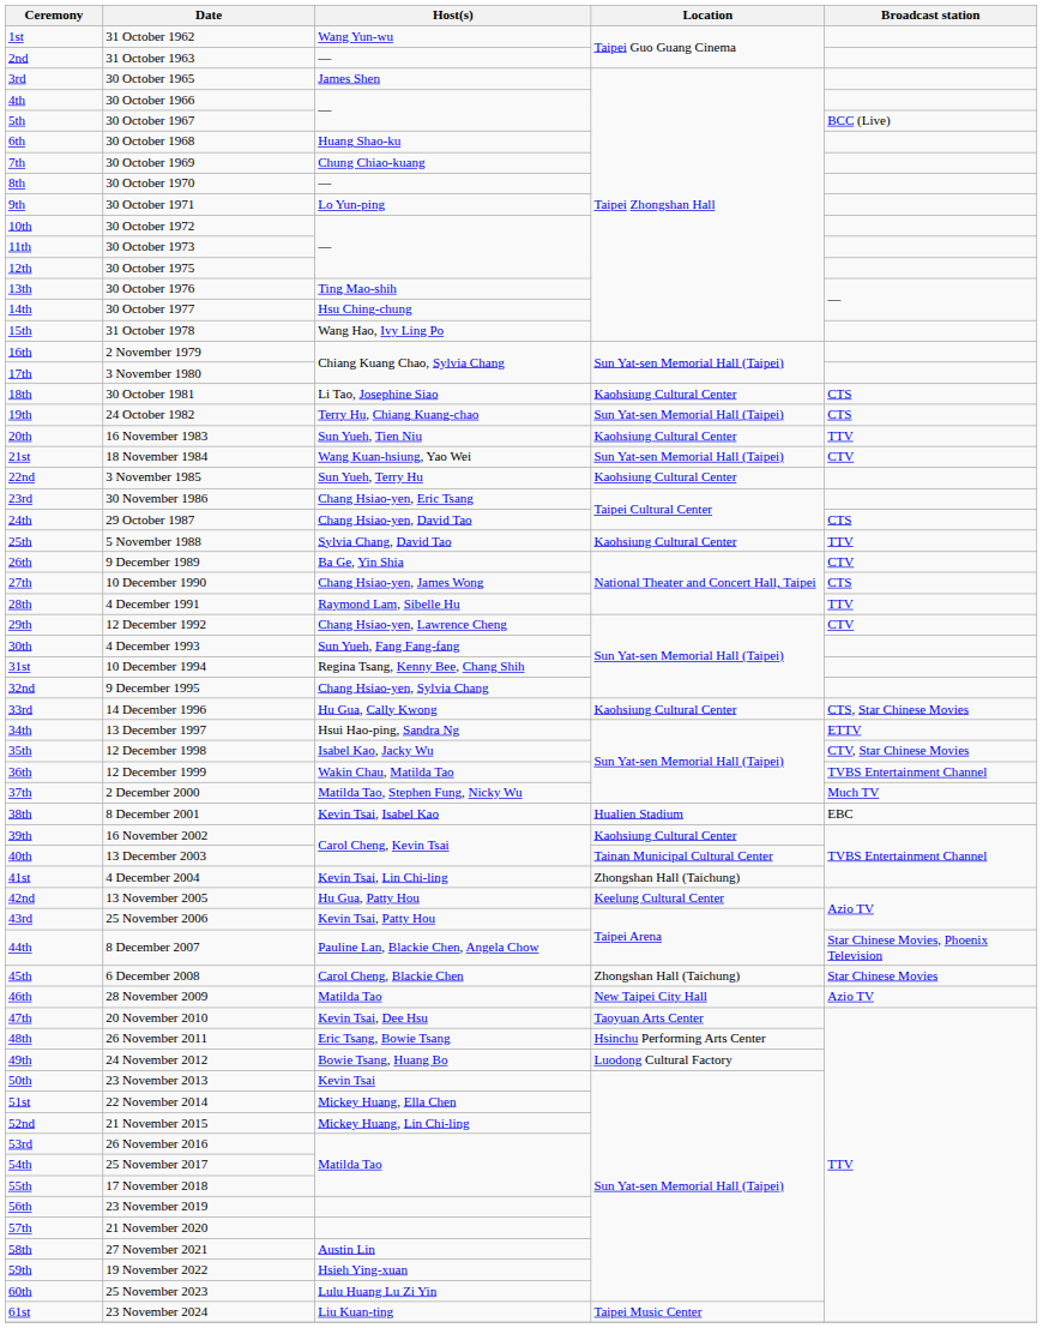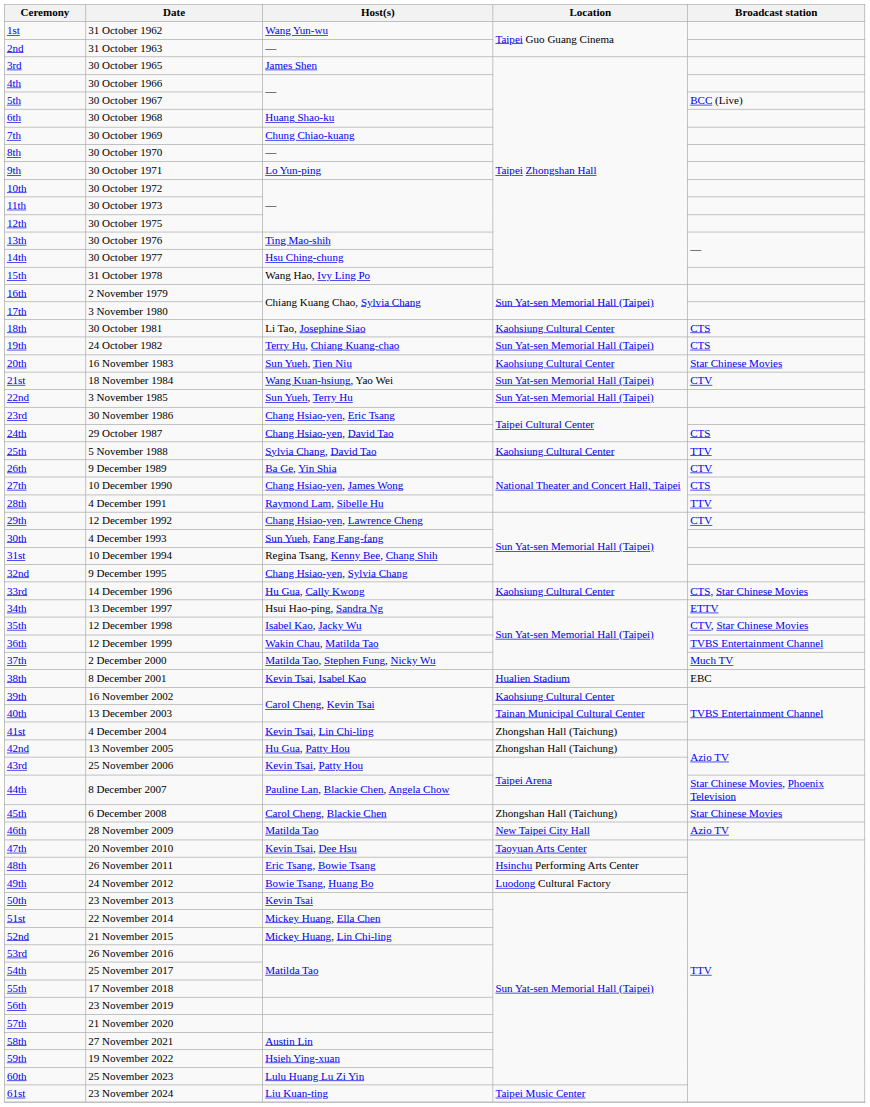 <table class="wikitable sortable center">
 <tr>
 <th style="width:3%">Ceremony</th>
 <th style="width:10%">Date</th>
 <th style="width:13%">Host(s)</th>
 <th style="width:11%">Location</th>
 <th style="width:10%">Broadcast station</th>
 </tr>
 <tr>
 <td><a href='#'>1st</a></td>
 <td>31 October 1962</td>
 <td><a href='#'>Wang Yun-wu</a></td>
 <td rowspan="2"><a href='#'>Taipei</a> Guo Guang Cinema</td>
 <td></td>
 </tr>
 <tr>
 <td><a href='#'>2nd</a></td>
 <td>31 October 1963</td>
 <td>—</td>
 <td></td>
 </tr>
 <tr>
 <td><a href='#'>3rd</a></td>
 <td>30 October 1965</td>
 <td><a href='#'>James Shen</a></td>
 <td rowspan="13"><a href='#'>Taipei</a> <a href='#'>Zhongshan Hall</a></td>
 <td></td>
 </tr>
 <tr>
 <td><a href='#'>4th</a></td>
 <td>30 October 1966</td>
 <td rowspan="2">—</td>
 <td></td>
 </tr>
 <tr>
 <td><a href='#'>5th</a></td>
 <td>30 October 1967</td>
 <td><a href='#'>BCC</a>  (Live)</td>
 </tr>
 <tr>
 <td><a href='#'>6th</a></td>
 <td>30 October 1968</td>
 <td><a href='#'>Huang Shao-ku</a></td>
 <td></td>
 </tr>
 <tr>
 <td><a href='#'>7th</a></td>
 <td>30 October 1969</td>
 <td><a href='#'>Chung Chiao-kuang</a></td>
 <td></td>
 </tr>
 <tr>
 <td><a href='#'>8th</a></td>
 <td>30 October 1970</td>
 <td>—</td>
 <td></td>
 </tr>
 <tr>
 <td><a href='#'>9th</a></td>
 <td>30 October 1971</td>
 <td><a href='#'>Lo Yun-ping</a></td>
 <td></td>
 </tr>
 <tr>
 <td><a href='#'>10th</a></td>
 <td>30 October 1972</td>
 <td rowspan="3">—</td>
 <td></td>
 </tr>
 <tr>
 <td><a href='#'>11th</a></td>
 <td>30 October 1973</td>
 <td></td>
 </tr>
 <tr>
 <td><a href='#'>12th</a></td>
 <td>30 October 1975</td>
 <td></td>
 </tr>
 <tr>
 <td><a href='#'>13th</a></td>
 <td>30 October 1976</td>
 <td><a href='#'>Ting Mao-shih</a></td>
 <td rowspan="2">—</td>
 </tr>
 <tr>
 <td><a href='#'>14th</a></td>
 <td>30 October 1977</td>
 <td><a href='#'>Hsu Ching-chung</a></td>
 </tr>
 <tr>
 <td><a href='#'>15th</a></td>
 <td>31 October 1978</td>
 <td>Wang Hao, <a href='#'>Ivy Ling Po</a></td>
 <td></td>
 </tr>
 <tr>
 <td><a href='#'>16th</a></td>
 <td>2 November 1979</td>
 <td rowspan="2">Chiang Kuang Chao, <a href='#'>Sylvia Chang</a></td>
 <td rowspan="2"><a href='#'>Sun Yat-sen Memorial Hall (Taipei)</a></td>
 <td></td>
 </tr>
 <tr>
 <td><a href='#'>17th</a></td>
 <td>3 November 1980</td>
 <td></td>
 </tr>
 <tr>
 <td><a href='#'>18th</a></td>
 <td>30 October 1981</td>
 <td>Li Tao, <a href='#'>Josephine Siao</a></td>
 <td><a href='#'>Kaohsiung Cultural Center</a></td>
 <td><a href='#'>CTS</a></td>
 </tr>
 <tr>
 <td><a href='#'>19th</a></td>
 <td>24 October 1982</td>
 <td><a href='#'>Terry Hu</a>, <a href='#'>Chiang Kuang-chao</a></td>
 <td><a href='#'>Sun Yat-sen Memorial Hall (Taipei)</a></td>
 <td><a href='#'>CTS</a></td>
 </tr>
 <tr>
 <td><a href='#'>20th</a></td>
 <td>16 November 1983</td>
 <td><a href='#'>Sun Yueh</a>, <a href='#'>Tien Niu</a></td>
 <td><a href='#'>Kaohsiung Cultural Center</a></td>
-<td><a href='#'>TTV</a></td>
+<td><a href='#'>Star Chinese Movies</a></td>
 </tr>
 <tr>
 <td><a href='#'>21st</a></td>
 <td>18 November 1984</td>
 <td><a href='#'>Wang Kuan-hsiung</a>, Yao Wei</td>
 <td><a href='#'>Sun Yat-sen Memorial Hall (Taipei)</a></td>
 <td><a href='#'>CTV</a></td>
 </tr>
 <tr>
 <td><a href='#'>22nd</a></td>
 <td>3 November 1985</td>
 <td><a href='#'>Sun Yueh</a>, <a href='#'>Terry Hu</a></td>
-<td><a href='#'>Kaohsiung Cultural Center</a></td>
+<td><a href='#'>Sun Yat-sen Memorial Hall (Taipei)</a></td>
 <td></td>
 </tr>
 <tr>
 <td><a href='#'>23rd</a></td>
 <td>30 November 1986</td>
 <td><a href='#'>Chang Hsiao-yen</a>, <a href='#'>Eric Tsang</a></td>
 <td rowspan="2"><a href='#'>Taipei Cultural Center</a></td>
 <td></td>
 </tr>
 <tr>
 <td><a href='#'>24th</a></td>
 <td>29 October 1987</td>
 <td><a href='#'>Chang Hsiao-yen</a>, <a href='#'>David Tao</a></td>
 <td><a href='#'>CTS</a></td>
 </tr>
 <tr>
 <td><a href='#'>25th</a></td>
 <td>5 November 1988</td>
 <td><a href='#'>Sylvia Chang</a>, <a href='#'>David Tao</a></td>
 <td><a href='#'>Kaohsiung Cultural Center</a></td>
 <td><a href='#'>TTV</a></td>
 </tr>
 <tr>
 <td><a href='#'>26th</a></td>
 <td>9 December 1989</td>
 <td><a href='#'>Ba Ge</a>, <a href='#'>Yin Shia</a></td>
 <td rowspan="3"><a href='#'>National Theater and Concert Hall, Taipei</a></td>
 <td><a href='#'>CTV</a></td>
 </tr>
 <tr>
 <td><a href='#'>27th</a></td>
 <td>10 December 1990</td>
 <td><a href='#'>Chang Hsiao-yen</a>, <a href='#'>James Wong</a></td>
 <td><a href='#'>CTS</a></td>
 </tr>
 <tr>
 <td><a href='#'>28th</a></td>
 <td>4 December 1991</td>
 <td><a href='#'>Raymond Lam</a>, <a href='#'>Sibelle Hu</a></td>
 <td><a href='#'>TTV</a></td>
 </tr>
 <tr>
 <td><a href='#'>29th</a></td>
 <td>12 December 1992</td>
 <td><a href='#'>Chang Hsiao-yen</a>, <a href='#'>Lawrence Cheng</a></td>
 <td rowspan="4"><a href='#'>Sun Yat-sen Memorial Hall (Taipei)</a></td>
 <td><a href='#'>CTV</a></td>
 </tr>
 <tr>
 <td><a href='#'>30th</a></td>
 <td>4 December 1993</td>
 <td><a href='#'>Sun Yueh</a>, <a href='#'>Fang Fang-fang</a></td>
 <td></td>
 </tr>
 <tr>
 <td><a href='#'>31st</a></td>
 <td>10 December 1994</td>
 <td>Regina Tsang, <a href='#'>Kenny Bee</a>, <a href='#'>Chang Shih</a></td>
 <td></td>
 </tr>
 <tr>
 <td><a href='#'>32nd</a></td>
 <td>9 December 1995</td>
 <td><a href='#'>Chang Hsiao-yen</a>, <a href='#'>Sylvia Chang</a></td>
 <td></td>
 </tr>
 <tr>
 <td><a href='#'>33rd</a></td>
 <td>14 December 1996</td>
 <td><a href='#'>Hu Gua</a>, <a href='#'>Cally Kwong</a></td>
 <td><a href='#'>Kaohsiung Cultural Center</a></td>
 <td><a href='#'>CTS</a>, <a href='#'>Star Chinese Movies</a></td>
 </tr>
 <tr>
 <td><a href='#'>34th</a></td>
 <td>13 December 1997</td>
 <td>Hsui Hao-ping, <a href='#'>Sandra Ng</a></td>
 <td rowspan="4"><a href='#'>Sun Yat-sen Memorial Hall (Taipei)</a></td>
 <td><a href='#'>ETTV</a></td>
 </tr>
 <tr>
 <td><a href='#'>35th</a></td>
 <td>12 December 1998</td>
 <td><a href='#'>Isabel Kao</a>, <a href='#'>Jacky Wu</a></td>
 <td><a href='#'>CTV</a>, <a href='#'>Star Chinese Movies</a></td>
 </tr>
 <tr>
 <td><a href='#'>36th</a></td>
 <td>12 December 1999</td>
 <td><a href='#'>Wakin Chau</a>, <a href='#'>Matilda Tao</a></td>
 <td><a href='#'>TVBS Entertainment Channel</a></td>
 </tr>
 <tr>
 <td><a href='#'>37th</a></td>
 <td>2 December 2000</td>
 <td><a href='#'>Matilda Tao</a>, <a href='#'>Stephen Fung</a>, <a href='#'>Nicky Wu</a></td>
 <td><a href='#'>Much TV</a></td>
 </tr>
 <tr>
 <td><a href='#'>38th</a></td>
 <td>8 December 2001</td>
 <td><a href='#'>Kevin Tsai</a>, <a href='#'>Isabel Kao</a></td>
 <td><a href='#'>Hualien Stadium</a></td>
 <td>EBC</td>
 </tr>
 <tr>
 <td><a href='#'>39th</a></td>
 <td>16 November 2002</td>
 <td rowspan="2"><a href='#'>Carol Cheng</a>, <a href='#'>Kevin Tsai</a></td>
 <td><a href='#'>Kaohsiung Cultural Center</a></td>
 <td rowspan="3"><a href='#'>TVBS Entertainment Channel</a></td>
 </tr>
 <tr>
 <td><a href='#'>40th</a></td>
 <td>13 December 2003</td>
 <td><a href='#'>Tainan Municipal Cultural Center</a></td>
 </tr>
 <tr>
 <td><a href='#'>41st</a></td>
 <td>4 December 2004</td>
 <td><a href='#'>Kevin Tsai</a>, <a href='#'>Lin Chi-ling</a></td>
 <td>Zhongshan Hall (Taichung)</td>
 </tr>
 <tr>
 <td><a href='#'>42nd</a></td>
 <td>13 November 2005</td>
 <td><a href='#'>Hu Gua</a>, <a href='#'>Patty Hou</a></td>
-<td><a href='#'>Keelung Cultural Center</a></td>
+<td>Zhongshan Hall (Taichung)</td>
 <td rowspan="2"><a href='#'>Azio TV</a></td>
 </tr>
 <tr>
 <td><a href='#'>43rd</a></td>
 <td>25 November 2006</td>
 <td><a href='#'>Kevin Tsai</a>, <a href='#'>Patty Hou</a></td>
 <td rowspan="2"><a href='#'>Taipei Arena</a></td>
 </tr>
 <tr>
 <td><a href='#'>44th</a></td>
 <td>8 December 2007</td>
 <td><a href='#'>Pauline Lan</a>, <a href='#'>Blackie Chen</a>, <a href='#'>Angela Chow</a></td>
 <td><a href='#'>Star Chinese Movies</a>, <a href='#'>Phoenix Television</a></td>
 </tr>
 <tr>
 <td><a href='#'>45th</a></td>
 <td>6 December 2008</td>
 <td><a href='#'>Carol Cheng</a>, <a href='#'>Blackie Chen</a></td>
 <td>Zhongshan Hall (Taichung)</td>
 <td><a href='#'>Star Chinese Movies</a></td>
 </tr>
 <tr>
 <td><a href='#'>46th</a></td>
 <td>28 November 2009</td>
 <td><a href='#'>Matilda Tao</a></td>
 <td><a href='#'>New Taipei City Hall</a></td>
 <td><a href='#'>Azio TV</a></td>
 </tr>
 <tr>
 <td><a href='#'>47th</a></td>
 <td>20 November 2010</td>
 <td><a href='#'>Kevin Tsai</a>, <a href='#'>Dee Hsu</a></td>
 <td><a href='#'>Taoyuan Arts Center</a></td>
 <td rowspan="15"><a href='#'>TTV</a></td>
 </tr>
 <tr>
 <td><a href='#'>48th</a></td>
 <td>26 November 2011</td>
 <td><a href='#'>Eric Tsang</a>, <a href='#'>Bowie Tsang</a></td>
 <td><a href='#'>Hsinchu</a> Performing Arts Center</td>
 </tr>
 <tr>
 <td><a href='#'>49th</a></td>
 <td>24 November 2012</td>
 <td><a href='#'>Bowie Tsang</a>, <a href='#'>Huang Bo</a></td>
 <td><a href='#'>Luodong</a> Cultural Factory</td>
 </tr>
 <tr>
 <td><a href='#'>50th</a></td>
 <td>23 November 2013</td>
 <td><a href='#'>Kevin Tsai</a></td>
 <td rowspan="11"><a href='#'>Sun Yat-sen Memorial Hall (Taipei)</a></td>
 </tr>
 <tr>
 <td><a href='#'>51st</a></td>
 <td>22 November 2014</td>
 <td><a href='#'>Mickey Huang</a>, <a href='#'>Ella Chen</a></td>
 </tr>
 <tr>
 <td><a href='#'>52nd</a></td>
 <td>21 November 2015</td>
 <td><a href='#'>Mickey Huang</a>, <a href='#'>Lin Chi-ling</a></td>
 </tr>
 <tr>
 <td><a href='#'>53rd</a></td>
 <td>26 November 2016</td>
 <td rowspan="3"><a href='#'>Matilda Tao</a></td>
 </tr>
 <tr>
 <td><a href='#'>54th</a></td>
 <td>25 November 2017</td>
 </tr>
 <tr>
 <td><a href='#'>55th</a></td>
 <td>17 November 2018</td>
 </tr>
 <tr>
 <td><a href='#'>56th</a></td>
 <td>23 November 2019</td>
 <td></td>
 </tr>
 <tr>
 <td><a href='#'>57th</a></td>
 <td>21 November 2020</td>
 <td></td>
 </tr>
 <tr>
 <td><a href='#'>58th</a></td>
 <td>27 November 2021</td>
 <td><a href='#'>Austin Lin</a></td>
 </tr>
 <tr>
 <td><a href='#'>59th</a></td>
 <td>19 November 2022</td>
 <td><a href='#'>Hsieh Ying-xuan</a></td>
 </tr>
 <tr>
 <td><a href='#'>60th</a></td>
 <td>25 November 2023</td>
 <td><a href='#'>Lulu Huang Lu Zi Yin</a></td>
 </tr>
 <tr>
 <td><a href='#'>61st</a></td>
 <td>23 November 2024</td>
 <td><a href='#'>Liu Kuan-ting</a></td>
 <td><a href='#'>Taipei Music Center</a></td>
 </tr>
 <tr>
 </tr>
 </table>
